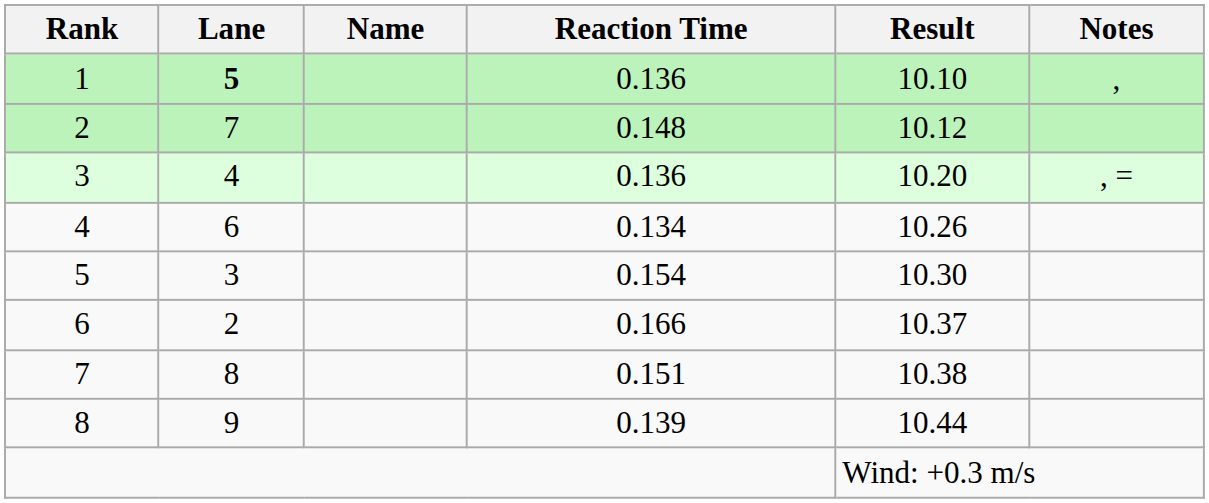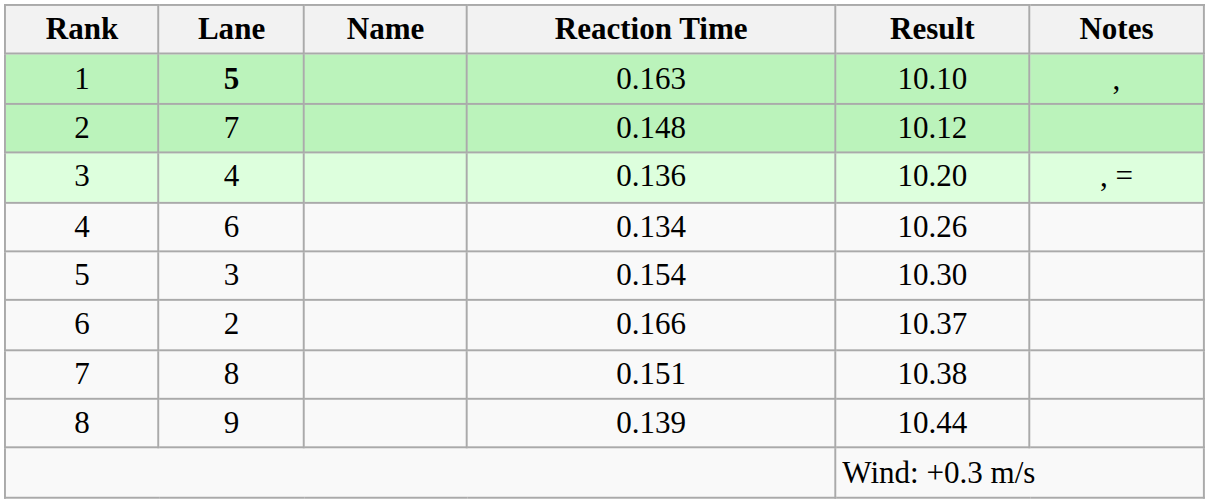 <table class="wikitable sortable" style="text-align:center;width: 70%">
 <tr>
 <th>Rank</th>
 <th>Lane</th>
 <th>Name</th>
 <th>Reaction Time</th>
 <th>Result</th>
 <th>Notes</th>
 </tr>
 <tr bgcolor=bbf3bb>
 <td>1</td>
 <td><strong>5</strong></td>
 <td align="left"></td>
-<td>0.136</td>
+<td>0.163</td>
 <td>10.10</td>
 <td>, </td>
 </tr>
 <tr bgcolor=bbf3bb>
 <td>2</td>
 <td>7</td>
 <td align="left"></td>
 <td>0.148</td>
 <td>10.12</td>
 <td></td>
 </tr>
 <tr bgcolor=ddffdd>
 <td>3</td>
 <td>4</td>
 <td align="left"></td>
 <td>0.136</td>
 <td>10.20</td>
 <td>, =</td>
 </tr>
 <tr>
 <td>4</td>
 <td>6</td>
 <td align="left"></td>
 <td>0.134</td>
 <td>10.26</td>
 <td></td>
 </tr>
 <tr>
 <td>5</td>
 <td>3</td>
 <td align="left"></td>
 <td>0.154</td>
 <td>10.30</td>
 <td></td>
 </tr>
 <tr>
 <td>6</td>
 <td>2</td>
 <td align="left"></td>
 <td>0.166</td>
 <td>10.37</td>
 <td></td>
 </tr>
 <tr>
 <td>7</td>
 <td>8</td>
 <td align="left"></td>
 <td>0.151</td>
 <td>10.38</td>
 <td></td>
 </tr>
 <tr>
 <td>8</td>
 <td>9</td>
 <td align="left"></td>
 <td>0.139</td>
 <td>10.44</td>
 <td></td>
 </tr>
 <tr class="sortbottom">
 <td colspan=4></td>
 <td colspan="2" style="text-align:left;">Wind: +0.3 m/s</td>
 </tr>
 </table>
